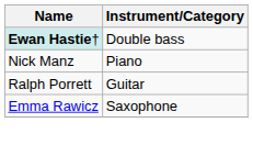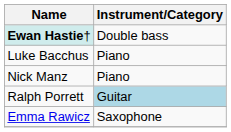 <table class="wikitable sortable" style="font-size: 95%">
 <tr>
 <th>Name</th>
 <th>Instrument/Category</th>
 </tr>
 <tr>
 <td bgcolor="#CFECEC"><strong>Ewan Hastie</strong>†</td>
 <td>Double bass</td>
 </tr>
 <tr>
+<td>Luke Bacchus</td>
+<td>Piano</td>
+</tr>
+<tr>
 <td>Nick Manz</td>
 <td>Piano</td>
 </tr>
 <tr>
 <td>Ralph Porrett</td>
-<td>Guitar</td>
+<td style="background: lightblue;">Guitar</td>
 </tr>
 <tr>
 <td><a href='#'>Emma Rawicz</a></td>
 <td>Saxophone</td>
 </tr>
 <tr>
 </tr>
 </table>
